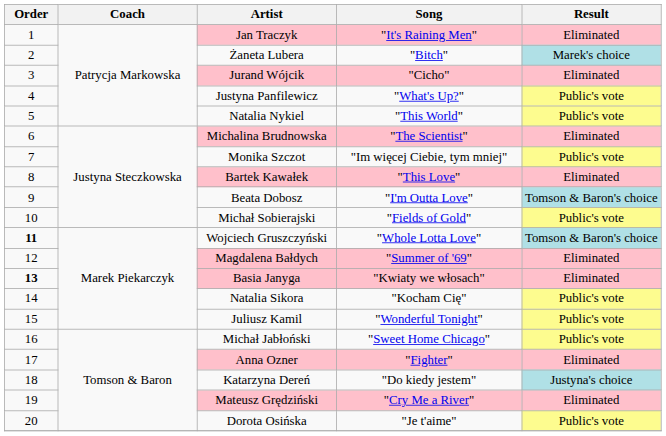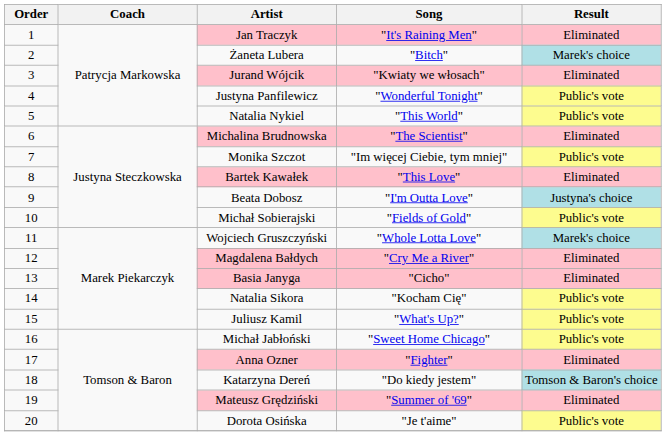 <table class="wikitable" style="text-align:center; width:65%;">
 <tr>
 <th scope="col" width="05%">Order</th>
 <th scope="col" width="15%">Coach</th>
 <th scope="col" width="15%">Artist</th>
 <th scope="col" width="20%">Song</th>
 <th scope="col" width="15%">Result</th>
 </tr>
 <tr>
 <td scope="row">1</td>
 <td rowspan="5">Patrycja Markowska</td>
 <td style="background:pink;">Jan Traczyk</td>
 <td style="background:pink;">"<a href='#'>It's Raining Men</a>"</td>
 <td style="background:pink;">Eliminated</td>
 </tr>
 <tr>
 <td scope="row">2</td>
 <td>Żaneta Lubera</td>
 <td>"<a href='#'>Bitch</a>"</td>
 <td style="background:#B0E0E6;">Marek's choice</td>
 </tr>
 <tr>
 <td scope="row">3</td>
 <td style="background:pink;">Jurand Wójcik</td>
-<td style="background:pink;">"Cicho"</td>
+<td style="background:pink;">"Kwiaty we włosach"</td>
 <td style="background:pink;">Eliminated</td>
 </tr>
 <tr>
 <td scope="row">4</td>
 <td>Justyna Panfilewicz</td>
-<td>"<a href='#'>What's Up?</a>"</td>
+<td>"<a href='#'>Wonderful Tonight</a>"</td>
 <td style="background:#fdfc8f;">Public's vote</td>
 </tr>
 <tr>
 <td scope="row">5</td>
 <td>Natalia Nykiel</td>
 <td>"<a href='#'>This World</a>"</td>
 <td style="background:#fdfc8f;">Public's vote</td>
 </tr>
 <tr>
 <td scope="row">6</td>
 <td rowspan="5">Justyna Steczkowska</td>
 <td style="background:pink;">Michalina Brudnowska</td>
 <td style="background:pink;">"<a href='#'>The Scientist</a>"</td>
 <td style="background:pink;">Eliminated</td>
 </tr>
 <tr>
 <td scope="row">7</td>
 <td>Monika Szczot</td>
 <td>"Im więcej Ciebie, tym mniej"</td>
 <td style="background:#fdfc8f;">Public's vote</td>
 </tr>
 <tr>
 <td scope="row">8</td>
 <td style="background:pink;">Bartek Kawałek</td>
 <td style="background:pink;">"<a href='#'>This Love</a>"</td>
 <td style="background:pink;">Eliminated</td>
 </tr>
 <tr>
 <td scope="row">9</td>
 <td>Beata Dobosz</td>
 <td>"<a href='#'>I'm Outta Love</a>"</td>
-<td style="background:#B0E0E6;">Tomson & Baron's choice</td>
+<td style="background:#B0E0E6;">Justyna's choice</td>
 </tr>
 <tr>
 <td scope="row">10</td>
 <td>Michał Sobierajski</td>
 <td>"<a href='#'>Fields of Gold</a>"</td>
 <td style="background:#fdfc8f;">Public's vote</td>
 </tr>
 <tr>
-<td scope="row"><strong>11</strong></td>
+<td scope="row">11</td>
 <td rowspan="5">Marek Piekarczyk</td>
 <td>Wojciech Gruszczyński</td>
 <td>"<a href='#'>Whole Lotta Love</a>"</td>
-<td style="background:#B0E0E6;">Tomson & Baron's choice</td>
+<td style="background:#B0E0E6;">Marek's choice</td>
 </tr>
 <tr>
 <td scope="row">12</td>
 <td style="background:pink;">Magdalena Bałdych</td>
-<td style="background:pink;">"<a href='#'>Summer of '69</a>"</td>
+<td style="background:pink;">"<a href='#'>Cry Me a River</a>"</td>
 <td style="background:pink;">Eliminated</td>
 </tr>
 <tr>
-<td scope="row"><strong>13</strong></td>
+<td scope="row">13</td>
 <td style="background:pink;">Basia Janyga</td>
-<td style="background:pink;">"Kwiaty we włosach"</td>
+<td style="background:pink;">"Cicho"</td>
 <td style="background:pink;">Eliminated</td>
 </tr>
 <tr>
 <td scope="row">14</td>
 <td>Natalia Sikora</td>
 <td>"Kocham Cię"</td>
 <td style="background:#fdfc8f;">Public's vote</td>
 </tr>
 <tr>
 <td scope="row">15</td>
 <td>Juliusz Kamil</td>
-<td>"<a href='#'>Wonderful Tonight</a>"</td>
+<td>"<a href='#'>What's Up?</a>"</td>
 <td style="background:#fdfc8f;">Public's vote</td>
 </tr>
 <tr>
 <td scope="row">16</td>
 <td rowspan="5">Tomson & Baron</td>
 <td>Michał Jabłoński</td>
 <td>"<a href='#'>Sweet Home Chicago</a>"</td>
 <td style="background:#fdfc8f;">Public's vote</td>
 </tr>
 <tr>
 <td scope="row">17</td>
 <td style="background:pink;">Anna Ozner</td>
 <td style="background:pink;">"<a href='#'>Fighter</a>"</td>
 <td style="background:pink;">Eliminated</td>
 </tr>
 <tr>
 <td scope="row">18</td>
 <td>Katarzyna Dereń</td>
 <td>"Do kiedy jestem"</td>
-<td style="background:#B0E0E6;">Justyna's choice</td>
+<td style="background:#B0E0E6;">Tomson & Baron's choice</td>
 </tr>
 <tr>
 <td scope="row">19</td>
 <td style="background:pink;">Mateusz Grędziński</td>
-<td style="background:pink;">"<a href='#'>Cry Me a River</a>"</td>
+<td style="background:pink;">"<a href='#'>Summer of '69</a>"</td>
 <td style="background:pink;">Eliminated</td>
 </tr>
 <tr>
 <td scope="row">20</td>
 <td>Dorota Osińska</td>
 <td>"Je t'aime"</td>
 <td style="background:#fdfc8f;">Public's vote</td>
 </tr>
 <tr>
 </tr>
 </table>
